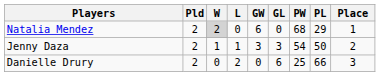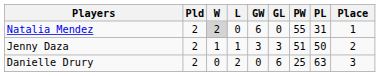 <table class=wikitable style="text-align:center">
 <tr>
 <th width=220>Players</th>
 <th width=20>Pld</th>
 <th width=20>W</th>
 <th width=20>L</th>
 <th width=20>GW</th>
 <th width=20>GL</th>
 <th width=20>PW</th>
 <th width=20>PL</th>
 <th width=50>Place</th>
 </tr>
 <tr>
 <td align=left> <a href='#'>Natalia Mendez</a></td>
 <td>2</td>
 <td style="background: lightgrey;">2</td>
 <td>0</td>
 <td>6</td>
 <td>0</td>
-<td>68</td>
-<td>29</td>
+<td>55</td>
+<td>31</td>
 <td>1</td>
 </tr>
 <tr>
 <td align=left> Jenny Daza</td>
 <td>2</td>
 <td>1</td>
 <td>1</td>
 <td>3</td>
 <td>3</td>
-<td>54</td>
+<td>51</td>
 <td>50</td>
 <td>2</td>
 </tr>
 <tr>
 <td align=left> Danielle Drury</td>
 <td>2</td>
 <td>0</td>
 <td>2</td>
 <td>0</td>
 <td>6</td>
 <td>25</td>
-<td>66</td>
+<td>63</td>
 <td>3</td>
 </tr>
 </table>
